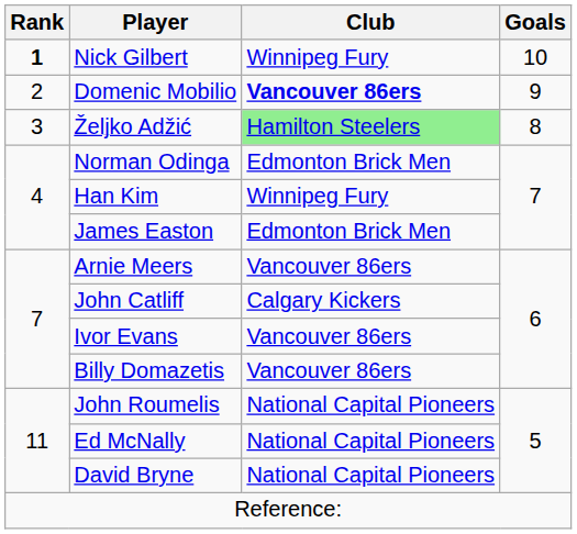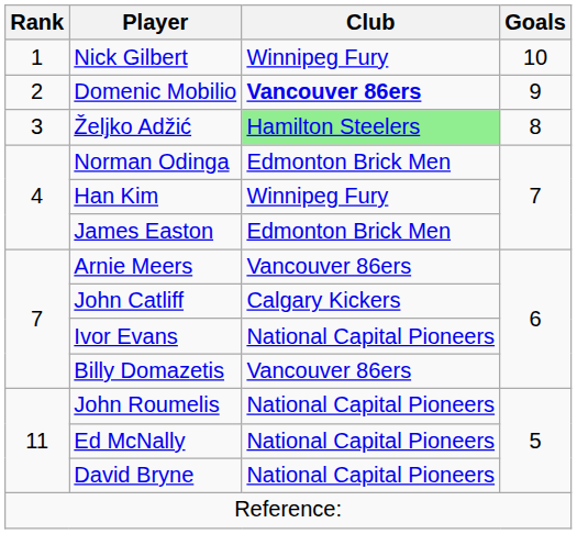 <table class="wikitable">
 <tr>
 <th>Rank</th>
 <th>Player</th>
 <th>Club</th>
 <th>Goals</th>
 </tr>
 <tr>
-<td rowspan="1" align=center><strong>1</strong></td>
+<td rowspan="1" align=center>1</td>
 <td> <a href='#'>Nick Gilbert</a></td>
 <td><a href='#'>Winnipeg Fury</a></td>
 <td align=center>10</td>
 </tr>
 <tr>
 <td rowspan="1" align=center>2</td>
 <td> <a href='#'>Domenic Mobilio</a></td>
 <td><strong><a href='#'>Vancouver 86ers</a></strong></td>
 <td align=center>9</td>
 </tr>
 <tr>
 <td rowspan="1" align=center>3</td>
 <td> <a href='#'>Željko Adžić</a></td>
 <td style="background: lightgreen;"><a href='#'>Hamilton Steelers</a></td>
 <td align=center>8</td>
 </tr>
 <tr>
 <td rowspan="3" align=center>4</td>
 <td> <a href='#'>Norman Odinga</a></td>
 <td><a href='#'>Edmonton Brick Men</a></td>
 <td rowspan="3" align=center>7</td>
 </tr>
 <tr>
 <td> <a href='#'>Han Kim</a></td>
 <td><a href='#'>Winnipeg Fury</a></td>
 </tr>
 <tr>
 <td> <a href='#'>James Easton</a></td>
 <td><a href='#'>Edmonton Brick Men</a></td>
 </tr>
 <tr>
 <td rowspan="4" align=center>7</td>
 <td> <a href='#'>Arnie Meers</a></td>
 <td><a href='#'>Vancouver 86ers</a></td>
 <td rowspan="4" align=center>6</td>
 </tr>
 <tr>
 <td> <a href='#'>John Catliff</a></td>
 <td><a href='#'>Calgary Kickers</a></td>
 </tr>
 <tr>
 <td> <a href='#'>Ivor Evans</a></td>
-<td><a href='#'>Vancouver 86ers</a></td>
+<td><a href='#'>National Capital Pioneers</a></td>
 </tr>
 <tr>
 <td> <a href='#'>Billy Domazetis</a></td>
 <td><a href='#'>Vancouver 86ers</a></td>
 </tr>
 <tr>
 <td rowspan="3" align=center>11</td>
 <td> <a href='#'>John Roumelis</a></td>
 <td><a href='#'>National Capital Pioneers</a></td>
 <td rowspan="3" align=center>5</td>
 </tr>
 <tr>
 <td> <a href='#'>Ed McNally</a></td>
 <td><a href='#'>National Capital Pioneers</a></td>
 </tr>
 <tr>
 <td> <a href='#'>David Bryne</a></td>
 <td><a href='#'>National Capital Pioneers</a></td>
 </tr>
 <tr>
 <td colspan=4 align=center>Reference: </td>
 </tr>
 </table>
